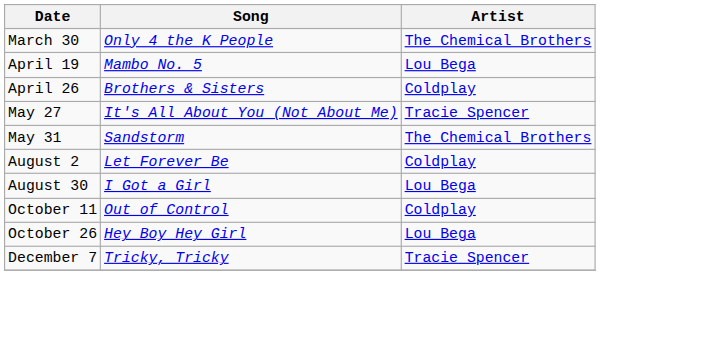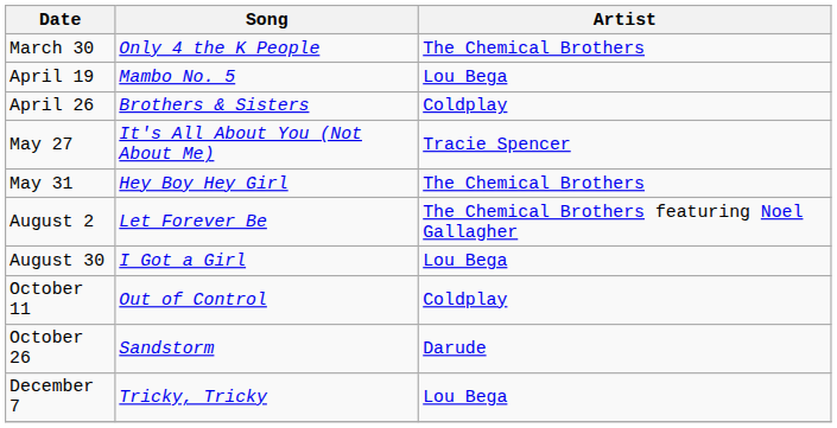 <table class="wikitable">
 <tr>
 <th>Date</th>
 <th>Song</th>
 <th>Artist</th>
 </tr>
 <tr>
 <td>March 30</td>
 <td><em><a href='#'>Only 4 the K People</a></em></td>
 <td><a href='#'>The Chemical Brothers</a></td>
 </tr>
 <tr>
 <td>April 19</td>
 <td><em><a href='#'>Mambo No. 5</a></em></td>
 <td><a href='#'>Lou Bega</a></td>
 </tr>
 <tr>
 <td>April 26</td>
 <td><em><a href='#'>Brothers & Sisters</a></em></td>
 <td><a href='#'>Coldplay</a></td>
 </tr>
 <tr>
 <td>May 27</td>
 <td><em><a href='#'>It's All About You (Not About Me)</a></em></td>
 <td><a href='#'>Tracie Spencer</a></td>
 </tr>
 <tr>
 <td>May 31</td>
-<td><em><a href='#'>Sandstorm</a></em></td>
+<td><em><a href='#'>Hey Boy Hey Girl</a></em></td>
 <td><a href='#'>The Chemical Brothers</a></td>
 </tr>
 <tr>
 <td>August 2</td>
 <td><em><a href='#'>Let Forever Be</a></em></td>
-<td><a href='#'>Coldplay</a></td>
+<td><a href='#'>The Chemical Brothers</a> featuring <a href='#'>Noel Gallagher</a></td>
 </tr>
 <tr>
 <td>August 30</td>
 <td><em><a href='#'>I Got a Girl</a></em></td>
 <td><a href='#'>Lou Bega</a></td>
 </tr>
 <tr>
 <td>October 11</td>
 <td><em><a href='#'>Out of Control</a></em></td>
 <td><a href='#'>Coldplay</a></td>
 </tr>
 <tr>
 <td>October 26</td>
-<td><em><a href='#'>Hey Boy Hey Girl</a></em></td>
-<td><a href='#'>Lou Bega</a></td>
+<td><em><a href='#'>Sandstorm</a></em></td>
+<td><a href='#'>Darude</a></td>
 </tr>
 <tr>
 <td>December 7</td>
 <td><em><a href='#'>Tricky, Tricky</a></em></td>
-<td><a href='#'>Tracie Spencer</a></td>
+<td><a href='#'>Lou Bega</a></td>
 </tr>
 <tr>
 </tr>
 </table>
